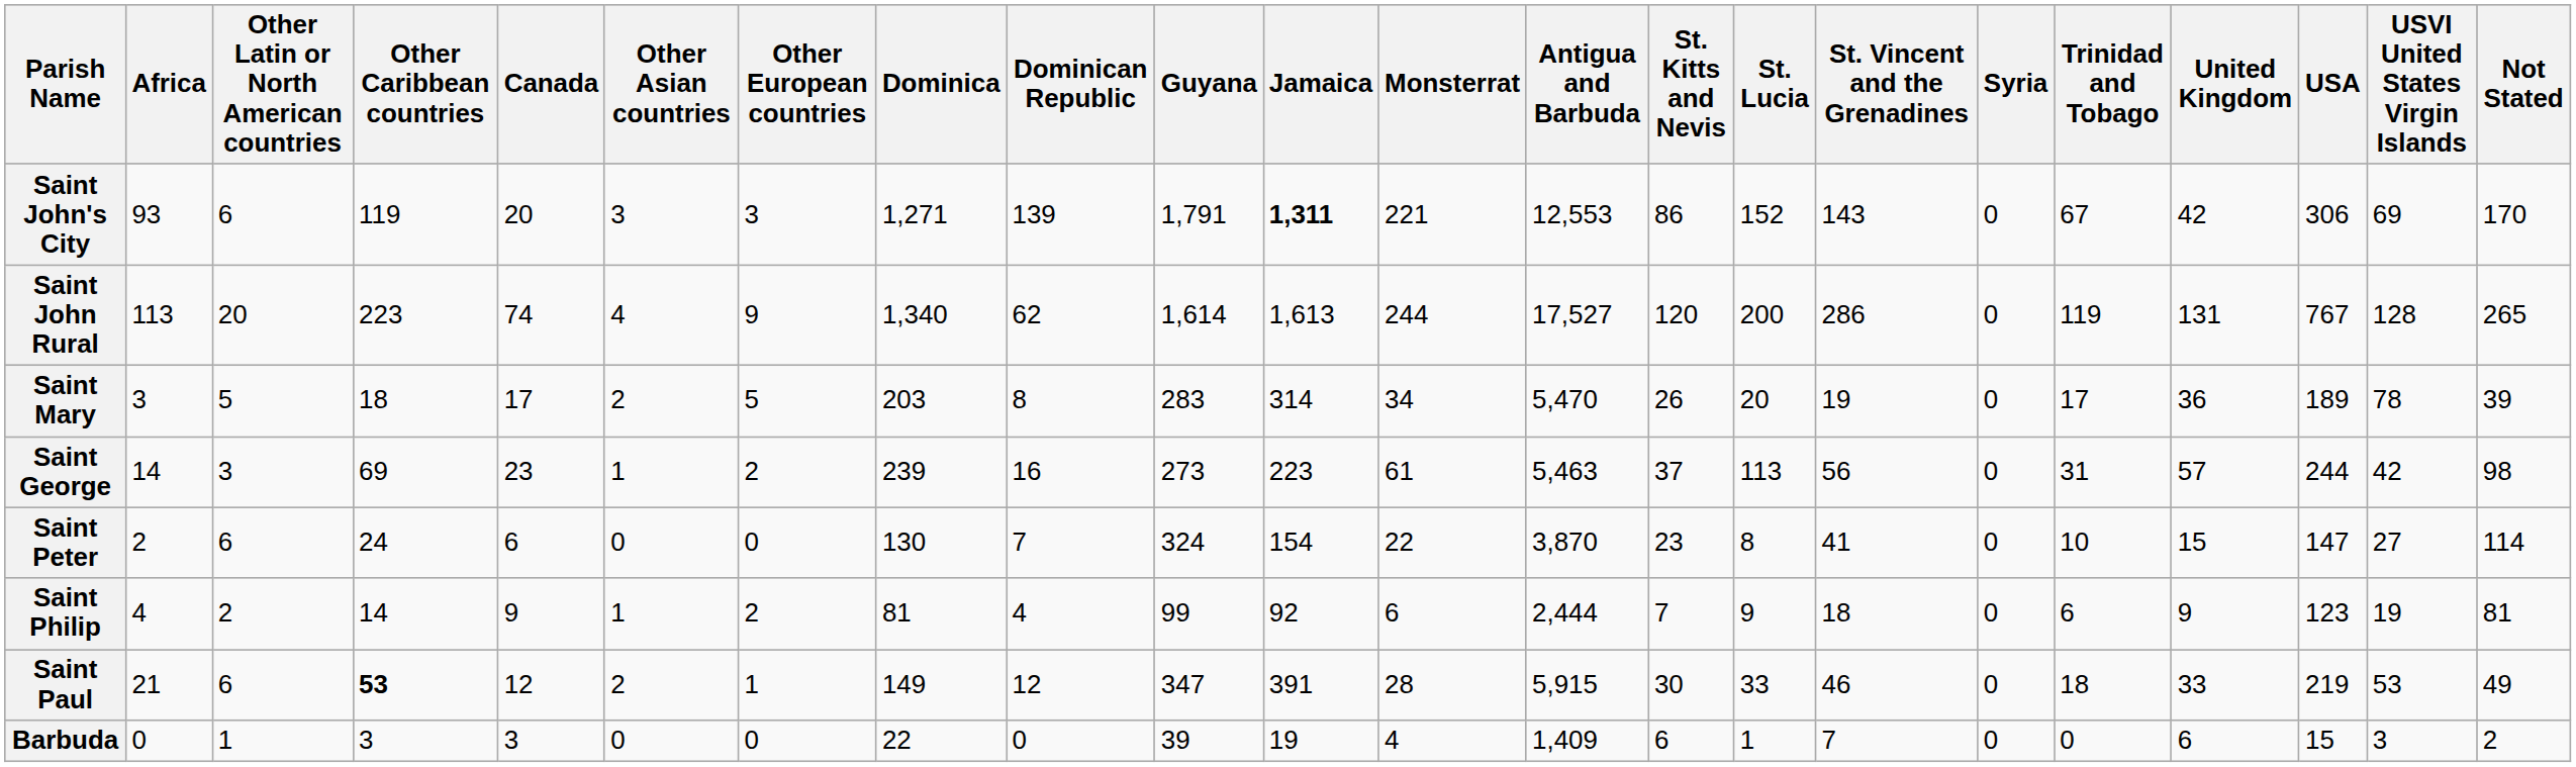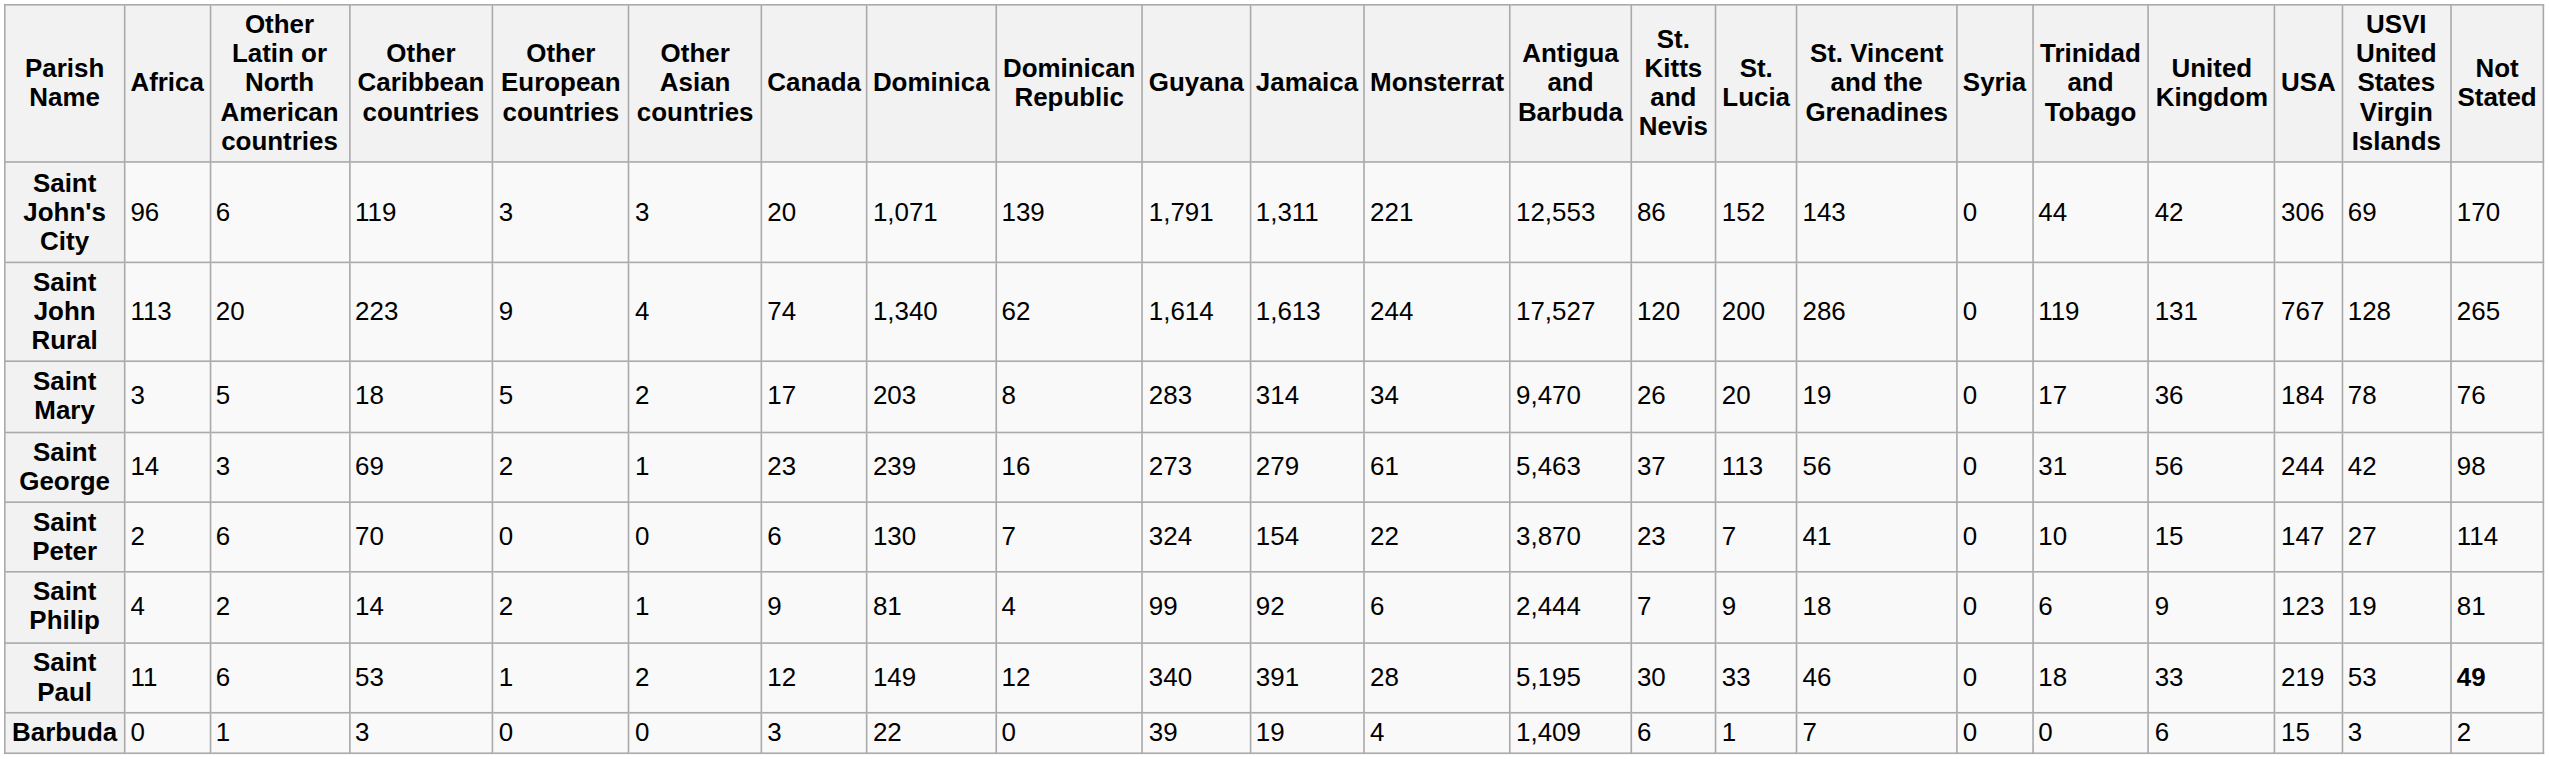 <table class="wikitable sortable mw-collapsible mw-collapsed">
 <tr>
 <th>Parish Name</th>
 <th>Africa</th>
 <th>Other Latin or North American countries</th>
 <th>Other Caribbean countries</th>
+<th>Other European countries</th>
+<th>Other Asian countries</th>
 <th>Canada</th>
-<th>Other Asian countries</th>
-<th>Other European countries</th>
 <th>Dominica</th>
 <th>Dominican Republic</th>
 <th>Guyana</th>
 <th>Jamaica</th>
 <th>Monsterrat</th>
 <th>Antigua and Barbuda</th>
 <th>St. Kitts and Nevis</th>
 <th>St. Lucia</th>
 <th>St. Vincent and the Grenadines</th>
 <th>Syria</th>
 <th>Trinidad and Tobago</th>
 <th>United Kingdom</th>
 <th>USA</th>
 <th>USVI United States Virgin Islands</th>
 <th>Not Stated</th>
 </tr>
 <tr>
 <th>Saint John's City</th>
-<td>93</td>
+<td>96</td>
 <td>6</td>
 <td>119</td>
-<td>20</td>
 <td>3</td>
 <td>3</td>
-<td>1,271</td>
+<td>20</td>
+<td>1,071</td>
 <td>139</td>
 <td>1,791</td>
-<td><strong>1,311</strong></td>
+<td>1,311</td>
 <td>221</td>
 <td>12,553</td>
 <td>86</td>
 <td>152</td>
 <td>143</td>
 <td>0</td>
-<td>67</td>
+<td>44</td>
 <td>42</td>
 <td>306</td>
 <td>69</td>
 <td>170</td>
 </tr>
 <tr>
 <th>Saint John Rural</th>
 <td>113</td>
 <td>20</td>
 <td>223</td>
+<td>9</td>
+<td>4</td>
 <td>74</td>
-<td>4</td>
-<td>9</td>
 <td>1,340</td>
 <td>62</td>
 <td>1,614</td>
 <td>1,613</td>
 <td>244</td>
 <td>17,527</td>
 <td>120</td>
 <td>200</td>
 <td>286</td>
 <td>0</td>
 <td>119</td>
 <td>131</td>
 <td>767</td>
 <td>128</td>
 <td>265</td>
 </tr>
 <tr>
 <th>Saint Mary</th>
 <td>3</td>
 <td>5</td>
 <td>18</td>
+<td>5</td>
+<td>2</td>
 <td>17</td>
-<td>2</td>
-<td>5</td>
 <td>203</td>
 <td>8</td>
 <td>283</td>
 <td>314</td>
 <td>34</td>
-<td>5,470</td>
+<td>9,470</td>
 <td>26</td>
 <td>20</td>
 <td>19</td>
 <td>0</td>
 <td>17</td>
 <td>36</td>
-<td>189</td>
+<td>184</td>
 <td>78</td>
-<td>39</td>
+<td>76</td>
 </tr>
 <tr>
 <th>Saint George</th>
 <td>14</td>
 <td>3</td>
 <td>69</td>
+<td>2</td>
+<td>1</td>
 <td>23</td>
-<td>1</td>
-<td>2</td>
 <td>239</td>
 <td>16</td>
 <td>273</td>
-<td>223</td>
+<td>279</td>
 <td>61</td>
 <td>5,463</td>
 <td>37</td>
 <td>113</td>
 <td>56</td>
 <td>0</td>
 <td>31</td>
-<td>57</td>
+<td>56</td>
 <td>244</td>
 <td>42</td>
 <td>98</td>
 </tr>
 <tr>
 <th>Saint Peter</th>
 <td>2</td>
 <td>6</td>
-<td>24</td>
-<td>6</td>
+<td>70</td>
 <td>0</td>
 <td>0</td>
+<td>6</td>
 <td>130</td>
 <td>7</td>
 <td>324</td>
 <td>154</td>
 <td>22</td>
 <td>3,870</td>
 <td>23</td>
-<td>8</td>
+<td>7</td>
 <td>41</td>
 <td>0</td>
 <td>10</td>
 <td>15</td>
 <td>147</td>
 <td>27</td>
 <td>114</td>
 </tr>
 <tr>
 <th>Saint Philip</th>
 <td>4</td>
 <td>2</td>
 <td>14</td>
+<td>2</td>
+<td>1</td>
 <td>9</td>
-<td>1</td>
-<td>2</td>
 <td>81</td>
 <td>4</td>
 <td>99</td>
 <td>92</td>
 <td>6</td>
 <td>2,444</td>
 <td>7</td>
 <td>9</td>
 <td>18</td>
 <td>0</td>
 <td>6</td>
 <td>9</td>
 <td>123</td>
 <td>19</td>
 <td>81</td>
 </tr>
 <tr>
 <th>Saint Paul</th>
-<td>21</td>
+<td>11</td>
 <td>6</td>
-<td><strong>53</strong></td>
+<td>53</td>
+<td>1</td>
+<td>2</td>
 <td>12</td>
-<td>2</td>
-<td>1</td>
 <td>149</td>
 <td>12</td>
-<td>347</td>
+<td>340</td>
 <td>391</td>
 <td>28</td>
-<td>5,915</td>
+<td>5,195</td>
 <td>30</td>
 <td>33</td>
 <td>46</td>
 <td>0</td>
 <td>18</td>
 <td>33</td>
 <td>219</td>
 <td>53</td>
-<td>49</td>
+<td><strong>49</strong></td>
 </tr>
 <tr>
 <th>Barbuda</th>
 <td>0</td>
 <td>1</td>
 <td>3</td>
-<td>3</td>
 <td>0</td>
 <td>0</td>
+<td>3</td>
 <td>22</td>
 <td>0</td>
 <td>39</td>
 <td>19</td>
 <td>4</td>
 <td>1,409</td>
 <td>6</td>
 <td>1</td>
 <td>7</td>
 <td>0</td>
 <td>0</td>
 <td>6</td>
 <td>15</td>
 <td>3</td>
 <td>2</td>
 </tr>
 </table>
